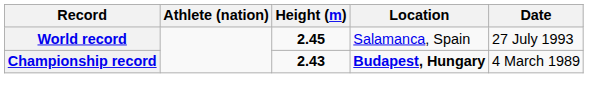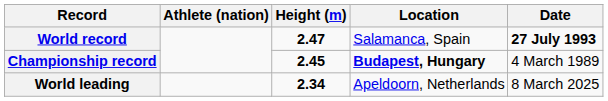 <table class="wikitable">
 <tr>
 <th scope="col">Record</th>
 <th scope="col">Athlete (nation)</th>
 <th scope="col">Height (<a href='#'>m</a>)</th>
 <th scope="col">Location</th>
 <th scope="col">Date</th>
 </tr>
 <tr>
 <th scope="row"><a href='#'>World record</a></th>
 <td rowspan="2"></td>
-<td align="center"><strong>2.45</strong></td>
+<td align="center"><strong>2.47</strong></td>
 <td><a href='#'>Salamanca</a>, Spain</td>
-<td>27 July 1993</td>
+<td><strong>27 July 1993</strong></td>
 </tr>
 <tr>
 <th scope="row"><a href='#'>Championship record</a></th>
-<td align="center"><strong>2.43</strong></td>
+<td align="center"><strong>2.45</strong></td>
 <td><strong><a href='#'>Budapest</a>, Hungary</strong></td>
 <td>4 March 1989</td>
 </tr>
+<tr>
+<th scope="row">World leading</th>
+<td></td>
+<td align="center"><strong>2.34</strong></td>
+<td><a href='#'>Apeldoorn</a>, Netherlands</td>
+<td>8 March 2025</td>
+</tr>
 </table>
